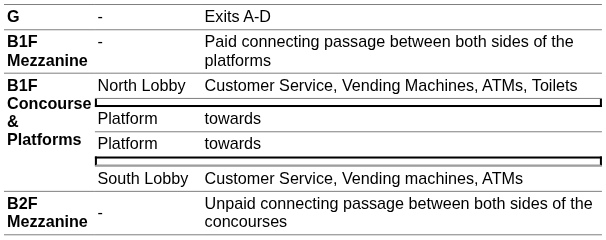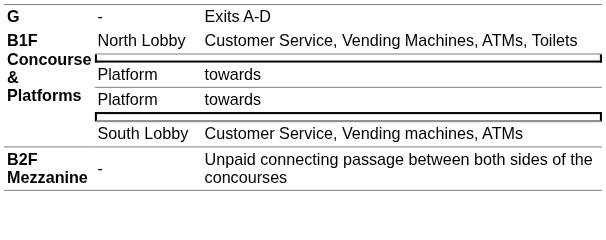 <table border=0 cellspacing=0 cellpadding=3>
 <tr>
 <td style="border-top:solid 1px gray;" width=50 valign=top><strong>G</strong></td>
 <td style="border-top:solid 1px gray;" width=100 valign=top>-</td>
 <td style="border-top:solid 1px gray;" width=390 valign=top>Exits A-D</td>
-</tr>
-<tr>
-<td style="border-bottom:solid 1px gray; border-top:solid 1px gray;" valign=top><strong>B1F<br>Mezzanine</strong></td>
-<td style="border-bottom:solid 1px gray; border-top:solid 1px gray;" valign=top>-</td>
-<td style="border-bottom:solid 1px gray; border-top:solid 1px gray;" valign=top>Paid connecting passage between both sides of the platforms</td>
 </tr>
 <tr>
 <td style="border-bottom:solid 1px gray;" rowspan=6 valign=top><strong>B1F<br>Concourse & Platforms</strong></td>
 <td style="border-bottom:solid 1px gray;" valign=top>North Lobby</td>
 <td style="border-bottom:solid 1px gray;" valign=top>Customer Service, Vending Machines, ATMs, Toilets</td>
 </tr>
 <tr>
 <td style="border-right:solid 2px black;border-left:solid 2px black;border-bottom:solid 2px black;text-align:center;" colspan=2></td>
 </tr>
 <tr>
 <td style="border-bottom:solid 1px gray;">Platform</td>
 <td style="border-bottom:solid 1px gray;">  towards  </td>
 </tr>
 <tr>
 <td>Platform</td>
 <td>  towards   </td>
 </tr>
 <tr>
 <td style="border-top:solid 2px black;border-right:solid 2px black;border-left:solid 2px black;border-bottom:solid 1px gray;text-align:center;" colspan=2></td>
 </tr>
 <tr>
 <td style="border-bottom:solid 1px gray; border-top:solid 1px gray;" valign=top>South Lobby</td>
 <td style="border-bottom:solid 1px gray; border-top:solid 1px gray;" valign=top>Customer Service, Vending machines, ATMs</td>
 </tr>
 <tr>
 <td style="border-bottom:solid 1px gray;" rowspan=3 valign=top><strong>B2F<br>Mezzanine</strong></td>
 <td style="border-bottom:solid 1px gray;">-</td>
 <td style="border-bottom:solid 1px gray;">Unpaid connecting passage between both sides of the concourses</td>
 </tr>
 </table>
